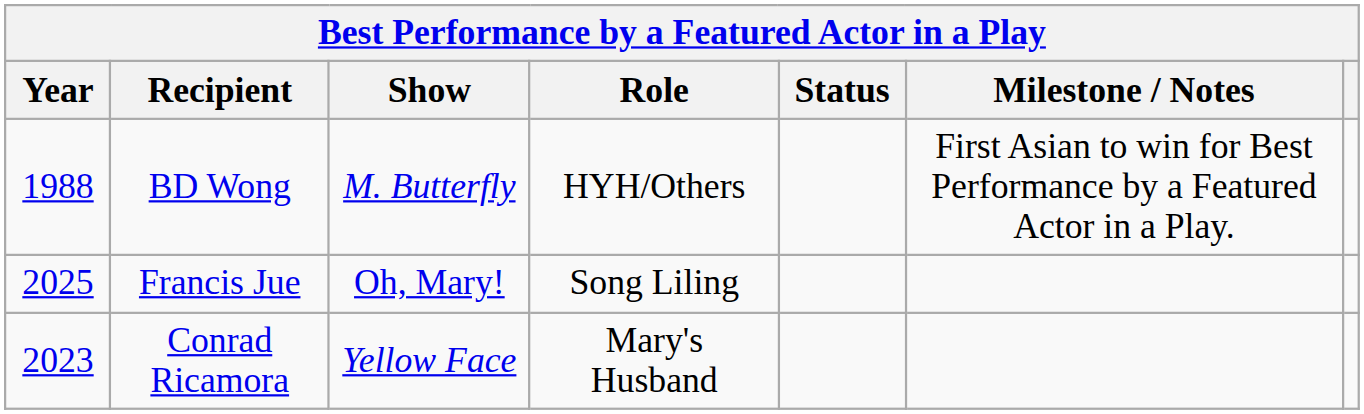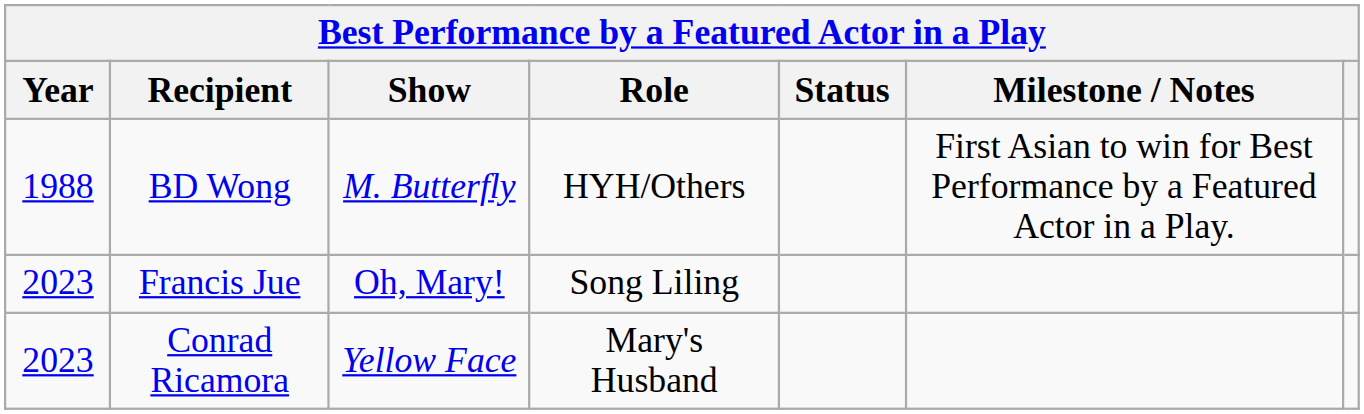 <table class="wikitable sortable" style="text-align: center">
 <tr>
 <th colspan="7" style="text-align:center;"><strong><a href='#'>Best Performance by a Featured Actor in a Play</a></strong></th>
 </tr>
 <tr style="background:#ebft5ff;">
 <th style="width:075px;">Year</th>
 <th style="width:200px;">Recipient</th>
 <th style="width:200px;">Show</th>
 <th style="width:200px;">Role</th>
 <th style="width:080px;">Status</th>
 <th style="width:650px;">Milestone / Notes</th>
 <th></th>
 </tr>
 <tr>
 <td><a href='#'>1988</a></td>
 <td><a href='#'>BD Wong</a></td>
 <td><em><a href='#'>M. Butterfly</a></em></td>
 <td>HYH/Others</td>
 <td></td>
 <td>First Asian to win for Best Performance by a Featured Actor in a Play.</td>
 <td></td>
 </tr>
 <tr>
-<td><a href='#'>2025</a></td>
+<td><a href='#'>2023</a></td>
 <td><a href='#'>Francis Jue</a></td>
 <td><a href='#'>Oh, Mary!</a></td>
 <td>Song Liling</td>
 <td></td>
 <td></td>
 <td></td>
 </tr>
 <tr>
 <td><a href='#'>2023</a></td>
 <td><a href='#'>Conrad Ricamora</a></td>
 <td><a href='#'><em>Yellow Face</em></a></td>
 <td>Mary's Husband</td>
 <td></td>
 <td></td>
 <td></td>
 </tr>
 </table>
